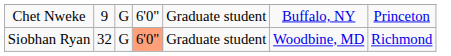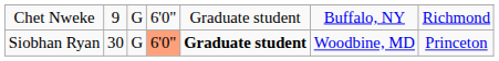 <table class="wikitable sortable" style="text-align: center">
 <tr align=center>
 </tr>
 <tr>
 <td>Chet Nweke</td>
 <td>9</td>
 <td>G</td>
 <td>6'0"</td>
 <td>Graduate student</td>
 <td><a href='#'>Buffalo, NY</a></td>
-<td><a href='#'>Princeton</a></td>
+<td><a href='#'>Richmond</a></td>
 </tr>
 <tr>
 <td>Siobhan Ryan</td>
-<td>32</td>
+<td>30</td>
 <td>G</td>
 <td style="background: lightsalmon;">6'0"</td>
-<td>Graduate student</td>
+<td><strong>Graduate student</strong></td>
 <td><a href='#'>Woodbine, MD</a></td>
-<td><a href='#'>Richmond</a></td>
+<td><a href='#'>Princeton</a></td>
 </tr>
 </table>
